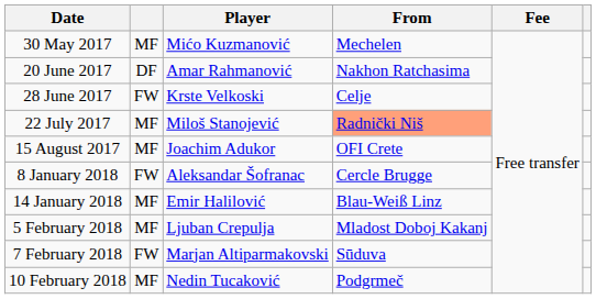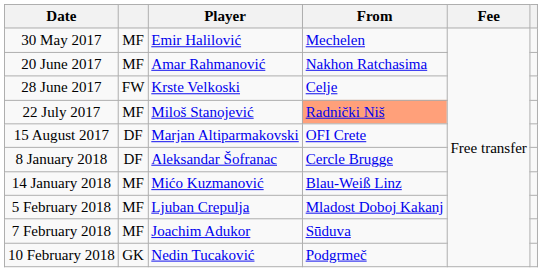 <table class="wikitable" style="text-align:center;">
 <tr>
 <th>Date</th>
 <th></th>
 <th>Player</th>
 <th>From</th>
 <th>Fee</th>
 <th></th>
 </tr>
 <tr>
 <td>30 May 2017</td>
 <td>MF</td>
-<td style="text-align:left"> <a href='#'>Mićo Kuzmanović</a></td>
+<td style="text-align:left"> <a href='#'>Emir Halilović</a></td>
 <td style="text-align:left"> <a href='#'>Mechelen</a></td>
 <td rowspan=10>Free transfer</td>
 <td></td>
 </tr>
 <tr>
 <td>20 June 2017</td>
-<td>DF</td>
+<td>MF</td>
 <td style="text-align:left"> <a href='#'>Amar Rahmanović</a></td>
 <td style="text-align:left"> <a href='#'>Nakhon Ratchasima</a></td>
 <td></td>
 </tr>
 <tr>
 <td>28 June 2017</td>
 <td>FW</td>
 <td style="text-align:left"> <a href='#'>Krste Velkoski</a></td>
 <td style="text-align:left"> <a href='#'>Celje</a></td>
 <td></td>
 </tr>
 <tr>
 <td>22 July 2017</td>
 <td>MF</td>
 <td style="text-align:left"> <a href='#'>Miloš Stanojević</a></td>
 <td style="background: lightsalmon; text-align:left"> <a href='#'>Radnički Niš</a></td>
 <td></td>
 </tr>
 <tr>
 <td>15 August 2017</td>
-<td>MF</td>
-<td style="text-align:left"> <a href='#'>Joachim Adukor</a></td>
+<td>DF</td>
+<td style="text-align:left"> <a href='#'>Marjan Altiparmakovski</a></td>
 <td style="text-align:left"> <a href='#'>OFI Crete</a></td>
 <td></td>
 </tr>
 <tr>
 <td>8 January 2018</td>
-<td>FW</td>
+<td>DF</td>
 <td style="text-align:left"> <a href='#'>Aleksandar Šofranac</a></td>
 <td style="text-align:left"> <a href='#'>Cercle Brugge</a></td>
 <td></td>
 </tr>
 <tr>
 <td>14 January 2018</td>
 <td>MF</td>
-<td style="text-align:left"> <a href='#'>Emir Halilović</a></td>
+<td style="text-align:left"> <a href='#'>Mićo Kuzmanović</a></td>
 <td style="text-align:left"> <a href='#'>Blau-Weiß Linz</a></td>
 <td></td>
 </tr>
 <tr>
 <td>5 February 2018</td>
 <td>MF</td>
 <td style="text-align:left"> <a href='#'>Ljuban Crepulja</a></td>
 <td style="text-align:left"> <a href='#'>Mladost Doboj Kakanj</a></td>
 <td></td>
 </tr>
 <tr>
 <td>7 February 2018</td>
-<td>FW</td>
-<td style="text-align:left"> <a href='#'>Marjan Altiparmakovski</a></td>
+<td>MF</td>
+<td style="text-align:left"> <a href='#'>Joachim Adukor</a></td>
 <td style="text-align:left"> <a href='#'>Sūduva</a></td>
 <td></td>
 </tr>
 <tr>
 <td>10 February 2018</td>
-<td>MF</td>
+<td>GK</td>
 <td style="text-align:left"> <a href='#'>Nedin Tucaković</a></td>
 <td style="text-align:left"> <a href='#'>Podgrmeč</a></td>
 <td></td>
 </tr>
 </table>
